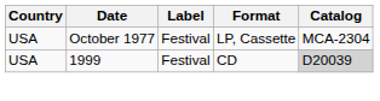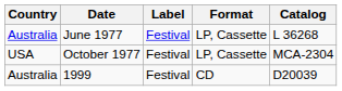 <table class="wikitable">
 <tr>
 <th>Country</th>
 <th>Date</th>
 <th>Label</th>
 <th>Format</th>
 <th>Catalog</th>
 </tr>
 <tr>
+<td><a href='#'>Australia</a></td>
+<td>June 1977</td>
+<td><a href='#'>Festival</a></td>
+<td>LP, Cassette</td>
+<td>L 36268</td>
+</tr>
+<tr>
 <td>USA</td>
 <td>October 1977</td>
 <td>Festival</td>
 <td>LP, Cassette</td>
 <td>MCA-2304</td>
 </tr>
 <tr>
-<td>USA</td>
+<td>Australia</td>
 <td>1999</td>
 <td>Festival</td>
 <td>CD</td>
-<td style="background: lightgrey;">D20039</td>
+<td>D20039</td>
 </tr>
 </table>
